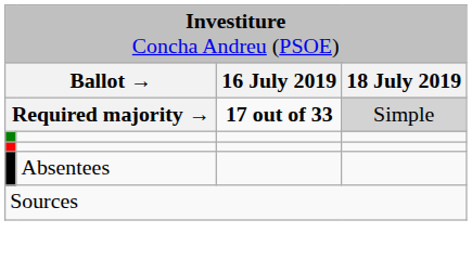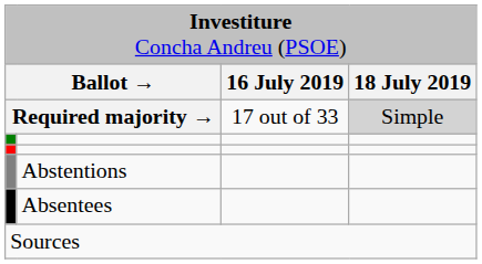 <table class="wikitable" style="text-align:center;">
 <tr>
 <td colspan="4" align="center" bgcolor="#C0C0C0"><strong>Investiture</strong><br><a href='#'>Concha Andreu</a> (<a href='#'>PSOE</a>)</td>
 </tr>
 <tr>
 <th colspan="2" width="150px">Ballot →</th>
 <th>16 July 2019</th>
 <th>18 July 2019</th>
 </tr>
 <tr>
 <th colspan="2">Required majority →</th>
-<td><strong>17 out of 33 </strong></td>
+<td>17 out of 33 </td>
 <td style="background: lightgrey;">Simple </td>
 </tr>
 <tr>
 <th width="1px" style="background:green;"></th>
 <td align="left"></td>
 <td></td>
 <td></td>
 </tr>
 <tr>
 <th style="color:inherit;background:red;"></th>
 <td align="left"></td>
 <td></td>
 <td></td>
 </tr>
 <tr>
+<th style="color:inherit;background:gray;"></th>
+<td align="left"><span>Abstentions</span></td>
+<td></td>
+<td></td>
+</tr>
+<tr>
 <th style="color:inherit;background:black;"></th>
 <td align="left">Absentees</td>
 <td></td>
 <td></td>
 </tr>
 <tr>
 <td align="left" colspan="4">Sources</td>
 </tr>
 </table>
